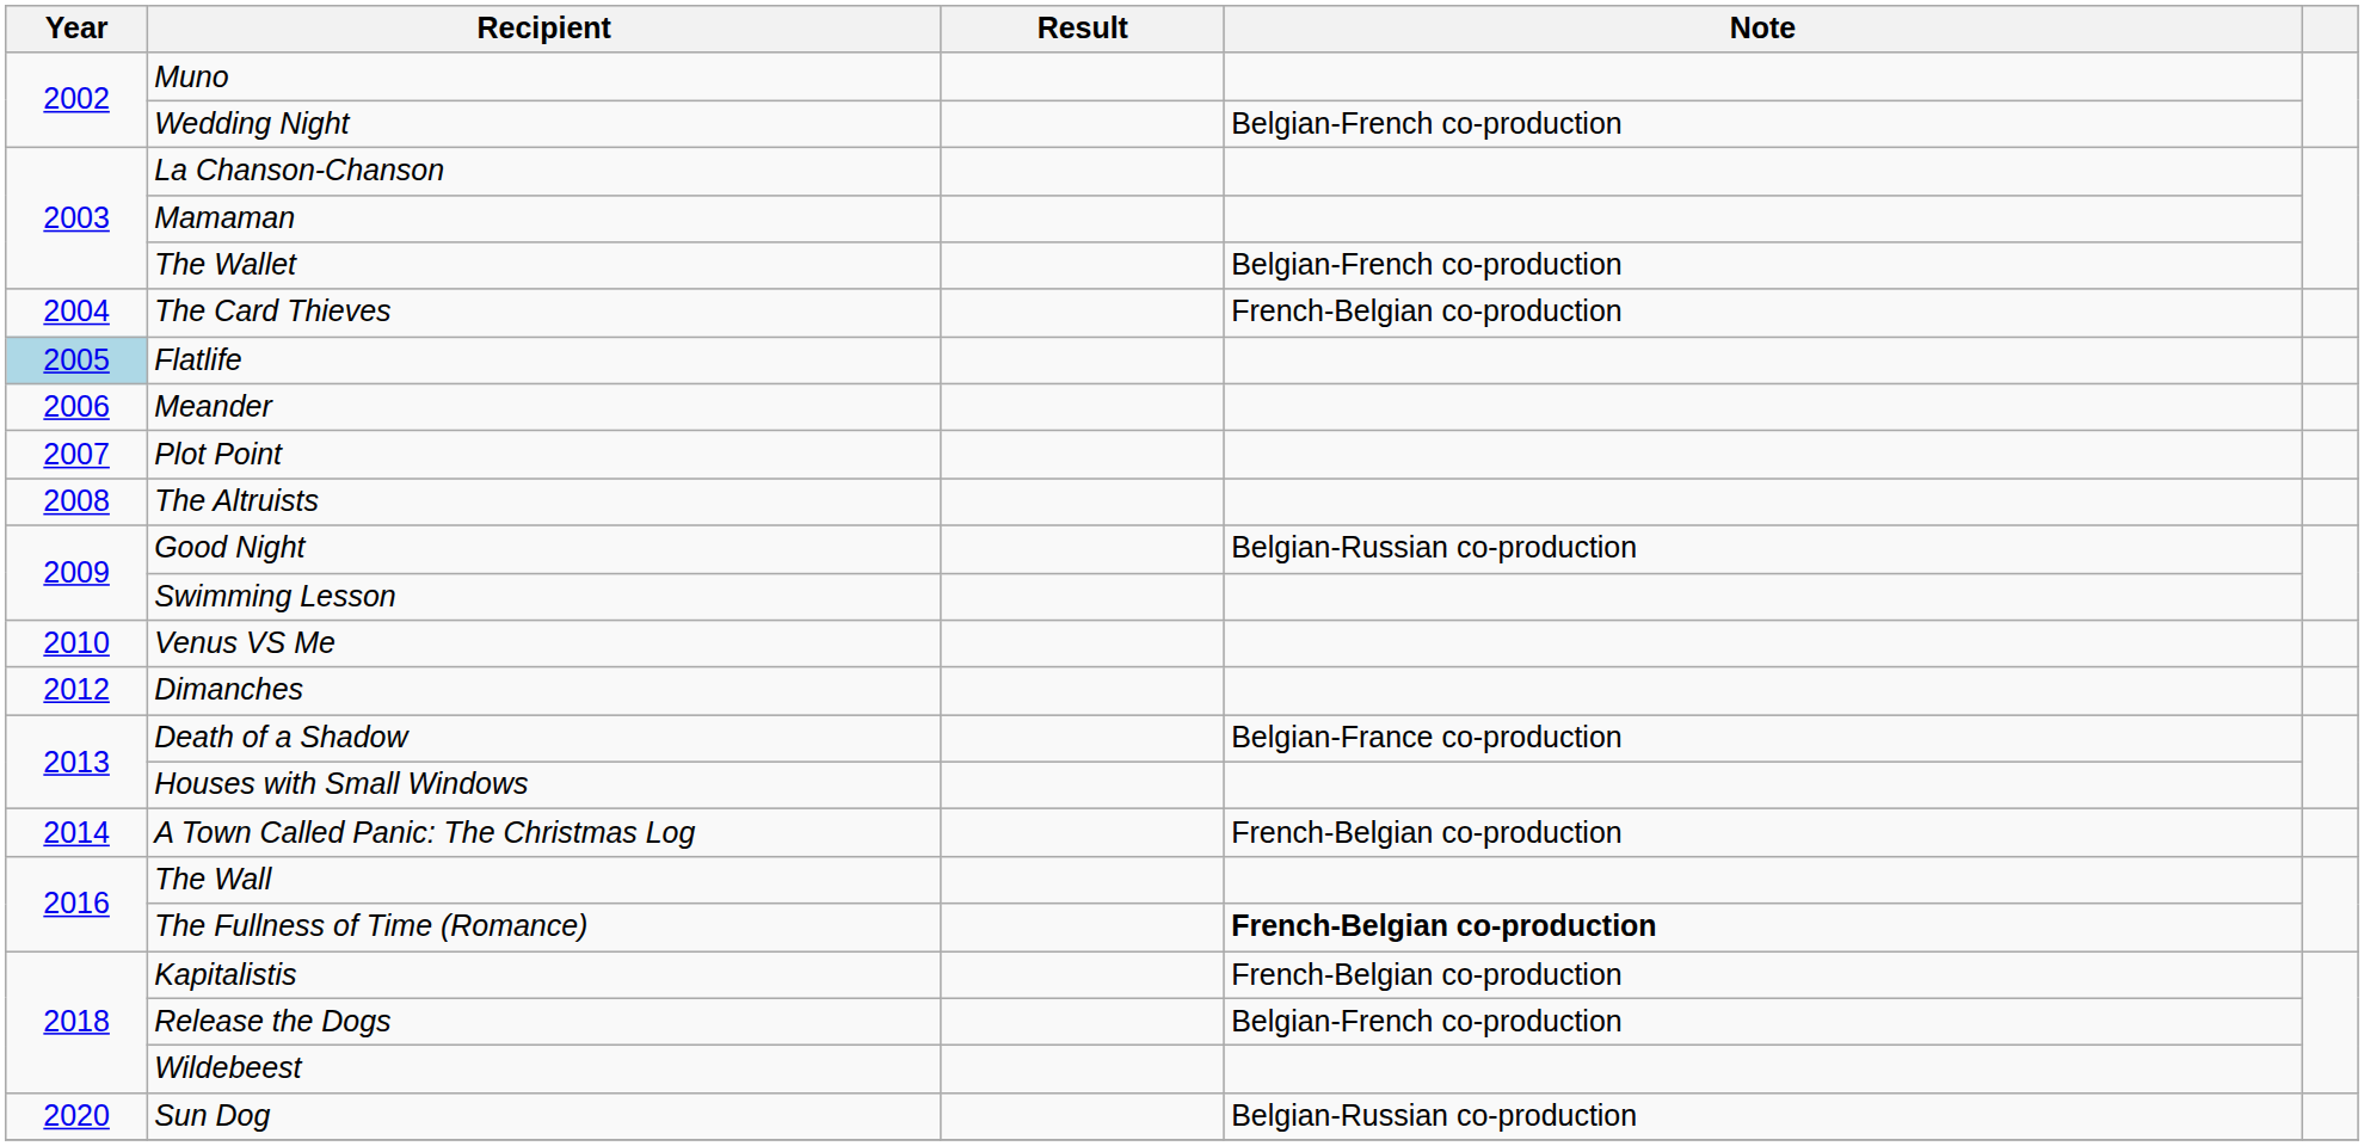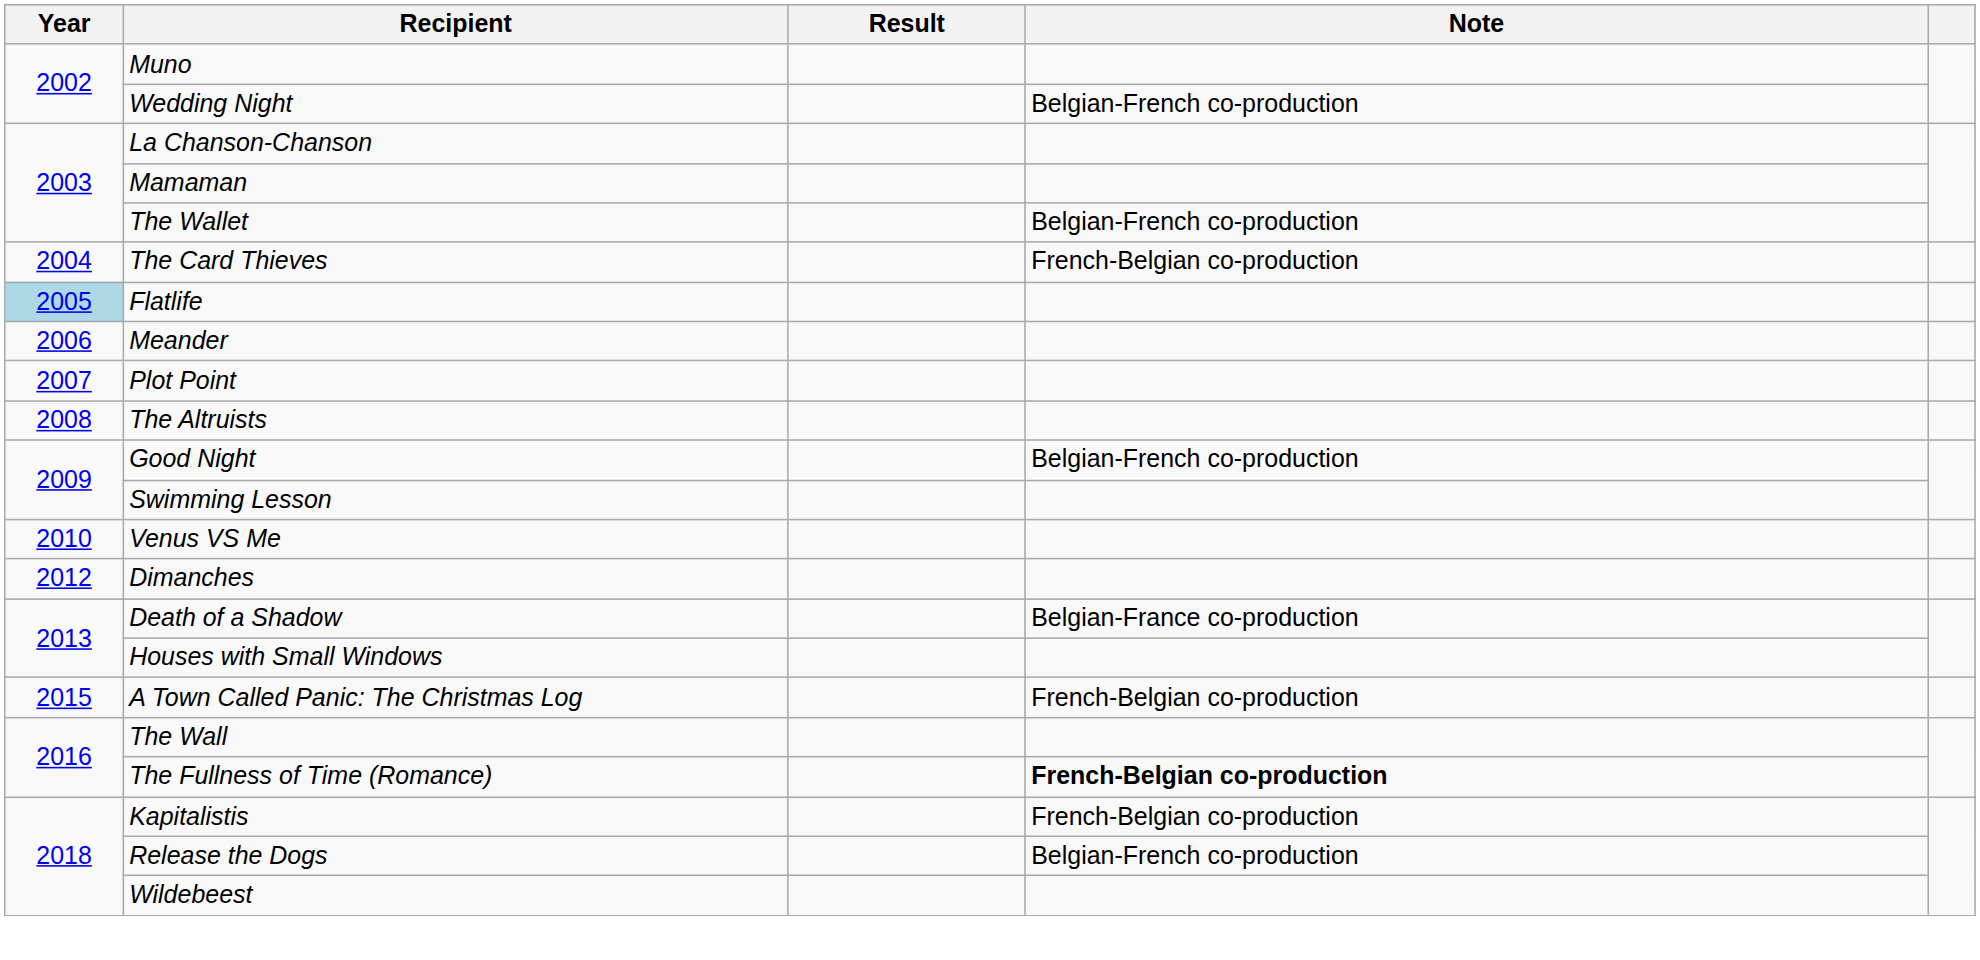 <table class="wikitable plainrowheaders" width="100%">
 <tr>
 <th width="5%">Year<br></th>
 <th width="28%">Recipient</th>
 <th width="10%">Result</th>
 <th width="38%">Note</th>
 <th width="2%"></th>
 </tr>
 <tr>
 <td align="center" rowspan="2"><a href='#'>2002</a><br></td>
 <td><em>Muno</em></td>
 <td></td>
 <td></td>
 <td align="center" rowspan="2"></td>
 </tr>
 <tr>
 <td><em>Wedding Night</em></td>
 <td></td>
 <td>Belgian-French co-production</td>
 </tr>
 <tr>
 <td align="center" rowspan="3"><a href='#'>2003</a><br></td>
 <td><em>La Chanson-Chanson</em></td>
 <td></td>
 <td></td>
 <td align="center" rowspan="3"></td>
 </tr>
 <tr>
 <td><em>Mamaman</em></td>
 <td></td>
 <td></td>
 </tr>
 <tr>
 <td><em>The Wallet</em></td>
 <td></td>
 <td>Belgian-French co-production</td>
 </tr>
 <tr>
 <td align="center"><a href='#'>2004</a><br></td>
 <td><em>The Card Thieves</em></td>
 <td></td>
 <td>French-Belgian co-production</td>
 <td align="center"></td>
 </tr>
 <tr>
 <td align="center" style="background: lightblue;"><a href='#'>2005</a><br></td>
 <td><em>Flatlife</em></td>
 <td></td>
 <td></td>
 <td align="center"></td>
 </tr>
 <tr>
 <td align="center"><a href='#'>2006</a><br></td>
 <td><em>Meander</em></td>
 <td></td>
 <td></td>
 <td align="center"></td>
 </tr>
 <tr>
 <td align="center"><a href='#'>2007</a><br></td>
 <td><em>Plot Point</em></td>
 <td></td>
 <td></td>
 <td align="center"></td>
 </tr>
 <tr>
 <td align="center"><a href='#'>2008</a><br></td>
 <td><em>The Altruists</em></td>
 <td></td>
 <td></td>
 <td align="center"></td>
 </tr>
 <tr>
 <td align="center" rowspan="2"><a href='#'>2009</a><br></td>
 <td><em>Good Night</em></td>
 <td></td>
-<td>Belgian-Russian co-production</td>
+<td>Belgian-French co-production</td>
 <td align="center" rowspan="2"></td>
 </tr>
 <tr>
 <td><em>Swimming Lesson</em></td>
 <td></td>
 <td></td>
 </tr>
 <tr>
 <td align="center"><a href='#'>2010</a><br></td>
 <td><em>Venus VS Me</em></td>
 <td></td>
 <td></td>
 <td align="center"></td>
 </tr>
 <tr>
 <td align="center"><a href='#'>2012</a><br></td>
 <td><em>Dimanches</em></td>
 <td></td>
 <td></td>
 <td align="center"></td>
 </tr>
 <tr>
 <td align="center" rowspan="2"><a href='#'>2013</a><br></td>
 <td><em>Death of a Shadow</em></td>
 <td></td>
 <td>Belgian-France co-production</td>
 <td align="center" rowspan="2"></td>
 </tr>
 <tr>
 <td><em>Houses with Small Windows</em></td>
 <td></td>
 <td></td>
 </tr>
 <tr>
-<td align="center"><a href='#'>2014</a><br></td>
+<td align="center"><a href='#'>2015</a><br></td>
 <td><em>A Town Called Panic: The Christmas Log</em></td>
 <td></td>
 <td>French-Belgian co-production</td>
 <td align="center"></td>
 </tr>
 <tr>
 <td align="center" rowspan="2"><a href='#'>2016</a><br></td>
 <td><em>The Wall</em></td>
 <td></td>
 <td></td>
 <td align="center" rowspan="2"></td>
 </tr>
 <tr>
 <td><em>The Fullness of Time (Romance)</em></td>
 <td></td>
 <td><strong>French-Belgian co-production</strong></td>
 </tr>
 <tr>
 <td align="center" rowspan="3"><a href='#'>2018</a><br></td>
 <td><em>Kapitalistis</em></td>
 <td></td>
 <td>French-Belgian co-production</td>
 <td align="center" rowspan="3"></td>
 </tr>
 <tr>
 <td><em>Release the Dogs</em></td>
 <td></td>
 <td>Belgian-French co-production</td>
 </tr>
 <tr>
 <td><em>Wildebeest</em></td>
 <td></td>
 <td></td>
 </tr>
 <tr>
-<td align="center"><a href='#'>2020</a><br></td>
-<td><em>Sun Dog</em></td>
-<td></td>
-<td>Belgian-Russian co-production</td>
-<td align="center"></td>
-</tr>
-<tr>
 </tr>
 </table>
